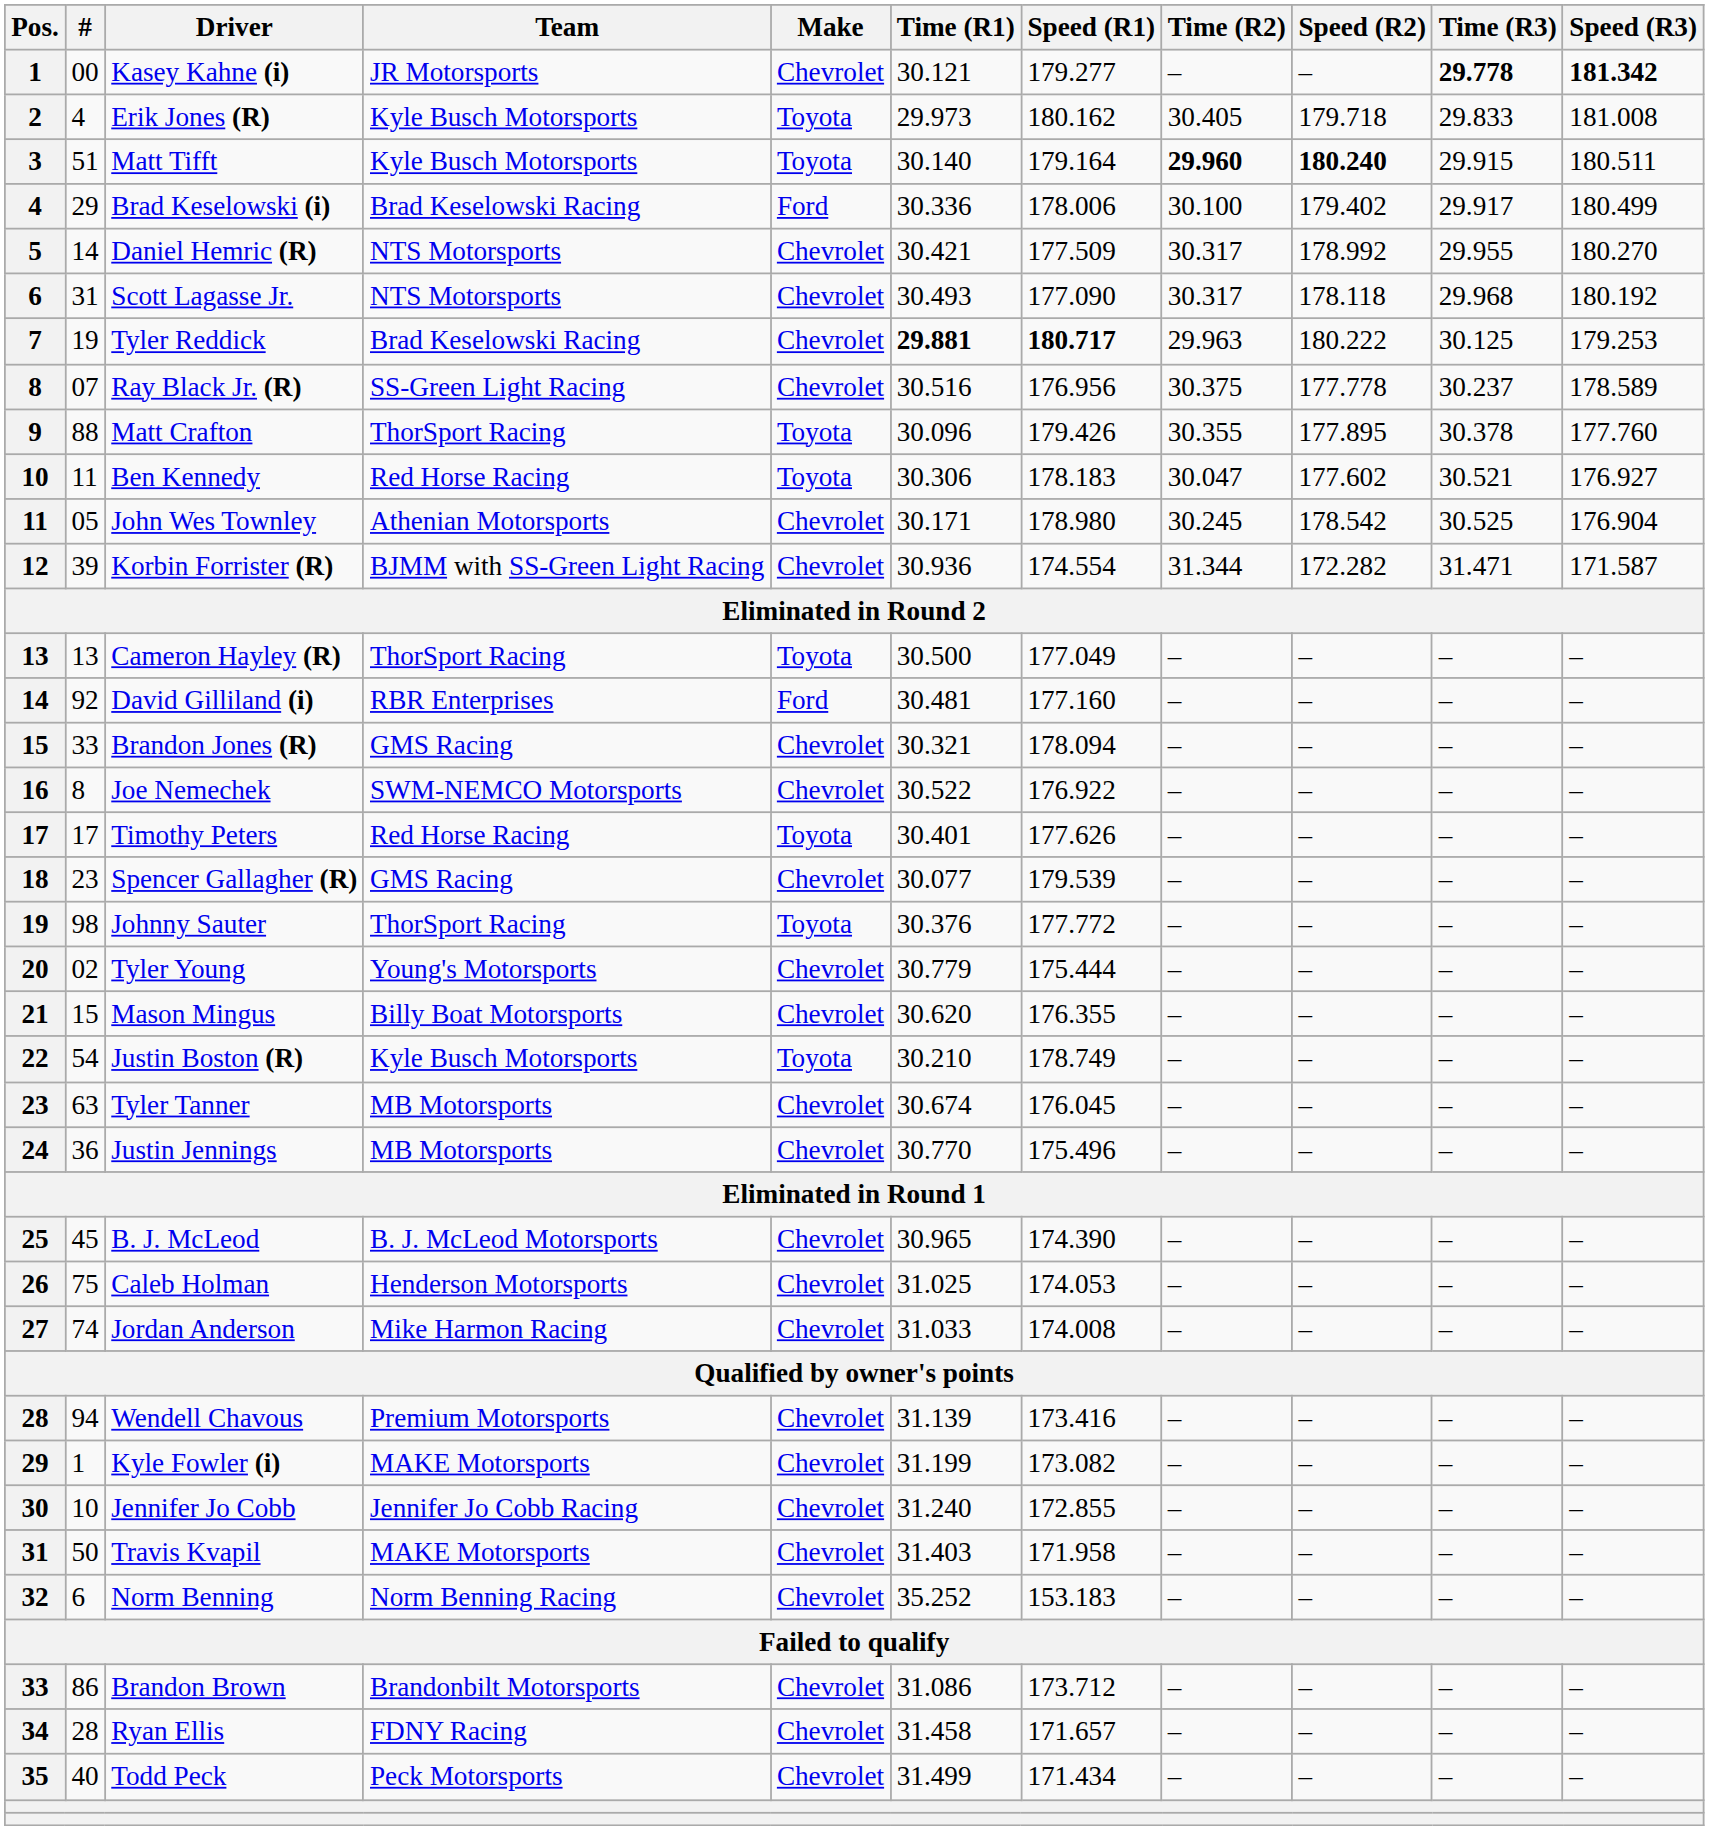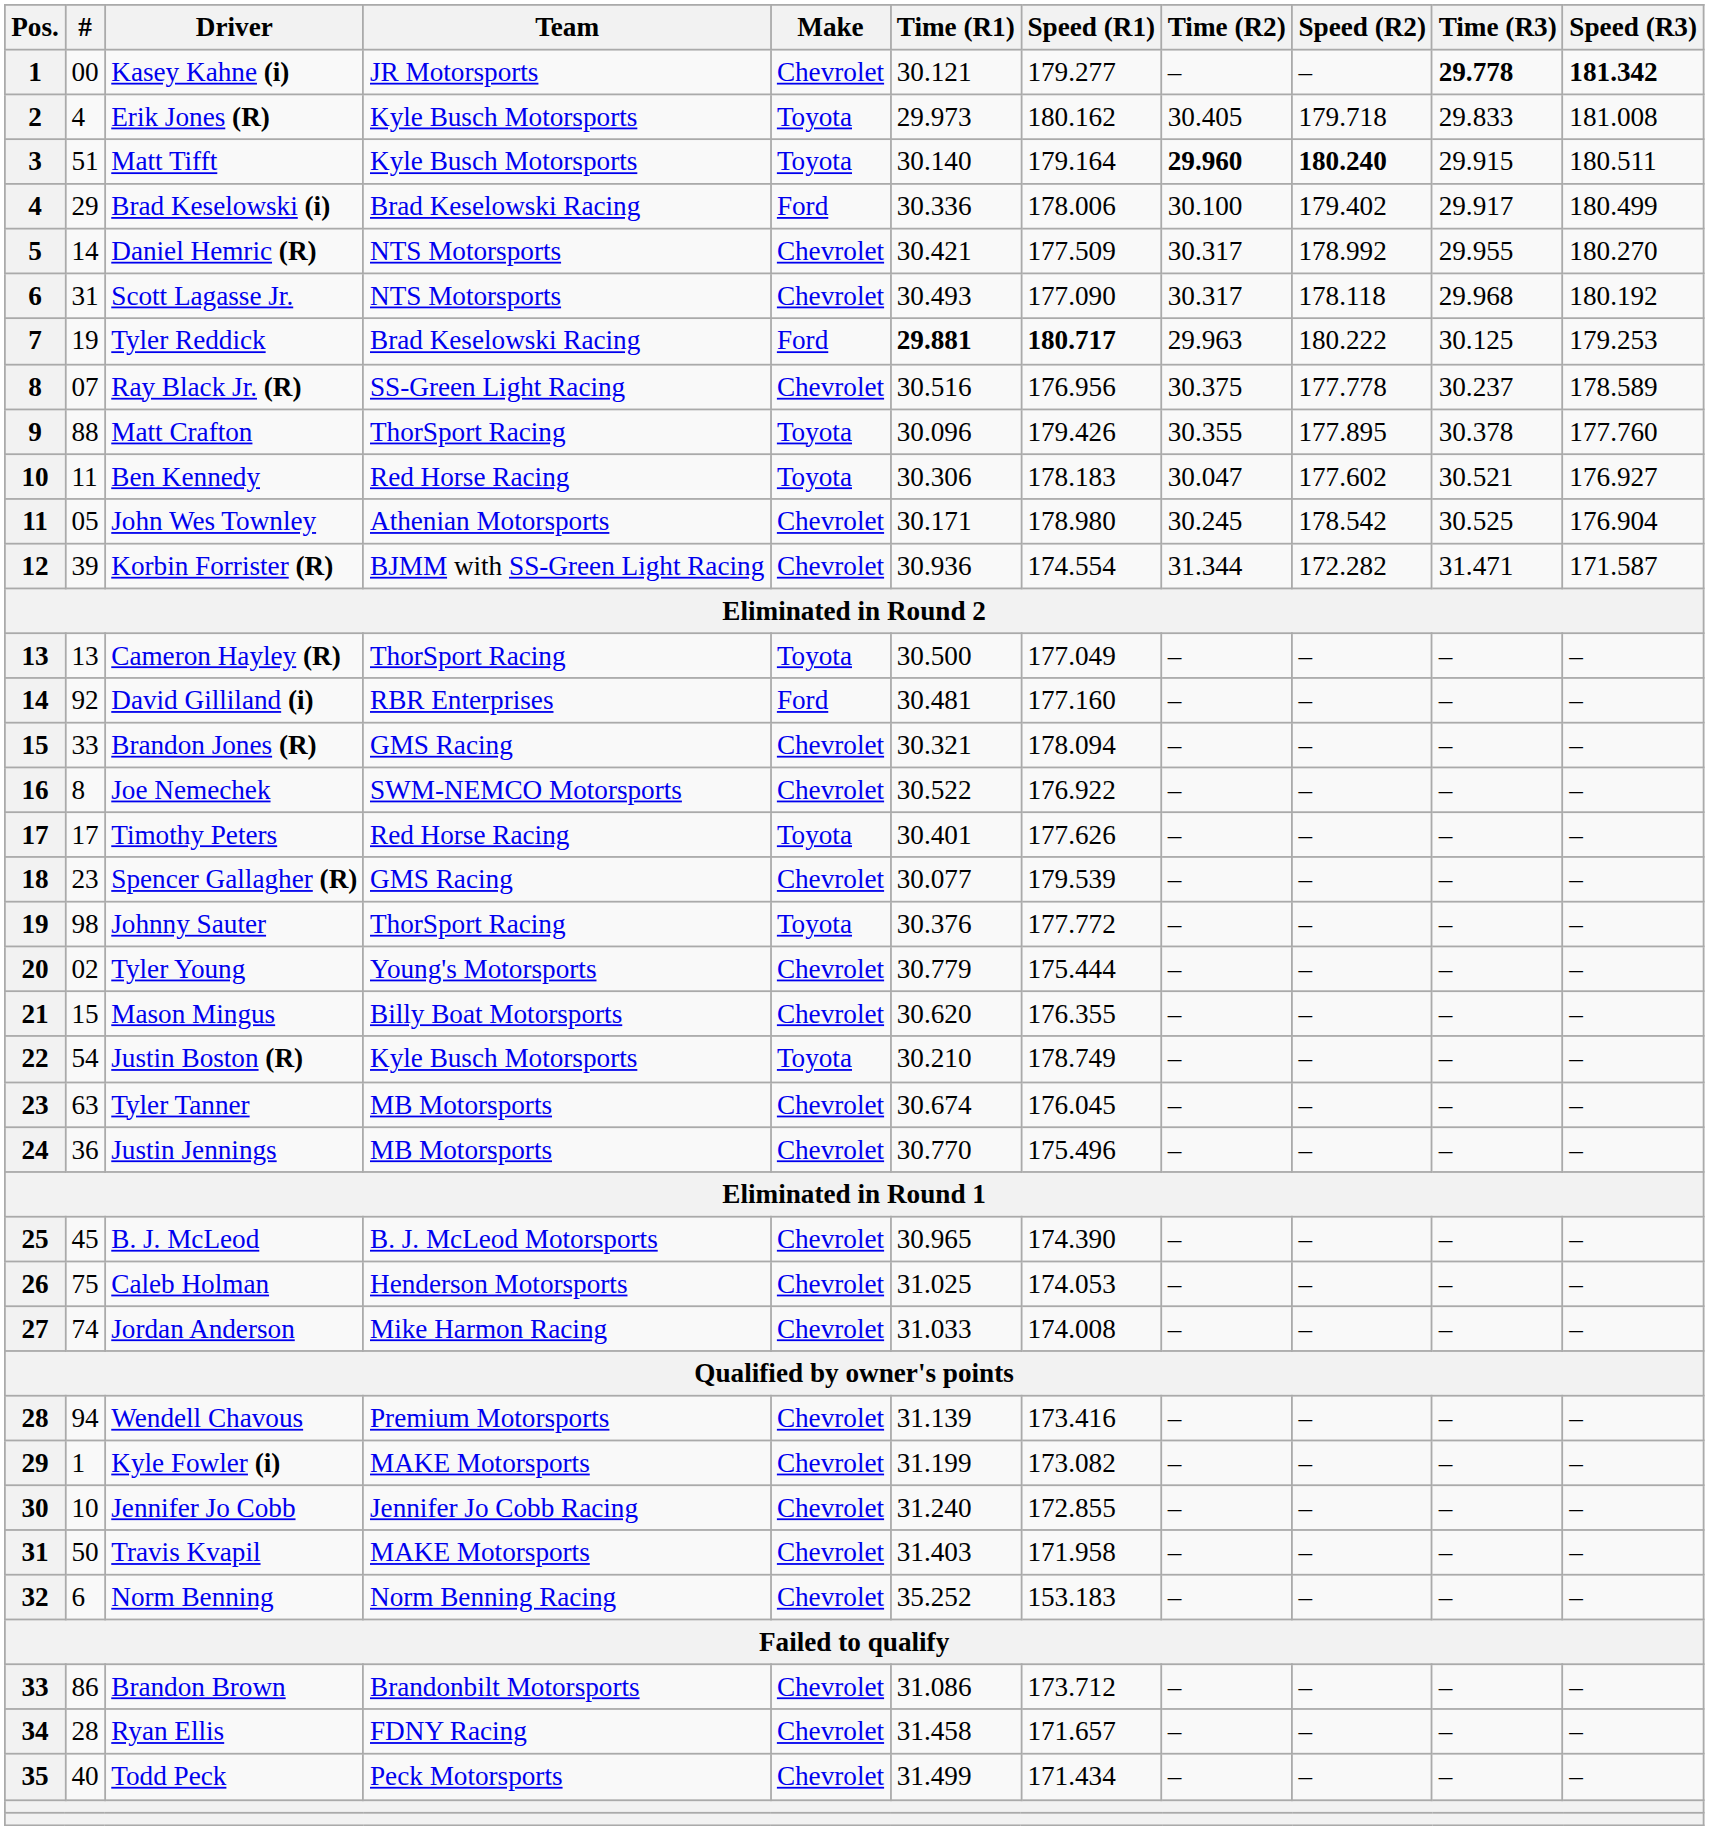 <table class="wikitable" style="font-size:95%">
 <tr>
 <th>Pos.</th>
 <th>#</th>
 <th>Driver</th>
 <th>Team</th>
 <th>Make</th>
 <th>Time (R1)</th>
 <th>Speed (R1)</th>
 <th>Time (R2)</th>
 <th>Speed (R2)</th>
 <th>Time (R3)</th>
 <th>Speed (R3)</th>
 </tr>
 <tr>
 <th>1</th>
 <td>00</td>
 <td><a href='#'>Kasey Kahne</a> <strong>(i)</strong></td>
 <td><a href='#'>JR Motorsports</a></td>
 <td><a href='#'>Chevrolet</a></td>
 <td>30.121</td>
 <td>179.277</td>
 <td>–</td>
 <td>–</td>
 <td><strong>29.778</strong></td>
 <td><strong>181.342</strong></td>
 </tr>
 <tr>
 <th>2</th>
 <td>4</td>
 <td><a href='#'>Erik Jones</a> <strong>(R)</strong></td>
 <td><a href='#'>Kyle Busch Motorsports</a></td>
 <td><a href='#'>Toyota</a></td>
 <td>29.973</td>
 <td>180.162</td>
 <td>30.405</td>
 <td>179.718</td>
 <td>29.833</td>
 <td>181.008</td>
 </tr>
 <tr>
 <th>3</th>
 <td>51</td>
 <td><a href='#'>Matt Tifft</a></td>
 <td><a href='#'>Kyle Busch Motorsports</a></td>
 <td><a href='#'>Toyota</a></td>
 <td>30.140</td>
 <td>179.164</td>
 <td><strong>29.960</strong></td>
 <td><strong>180.240</strong></td>
 <td>29.915</td>
 <td>180.511</td>
 </tr>
 <tr>
 <th>4</th>
 <td>29</td>
 <td><a href='#'>Brad Keselowski</a> <strong>(i)</strong></td>
 <td><a href='#'>Brad Keselowski Racing</a></td>
 <td><a href='#'>Ford</a></td>
 <td>30.336</td>
 <td>178.006</td>
 <td>30.100</td>
 <td>179.402</td>
 <td>29.917</td>
 <td>180.499</td>
 </tr>
 <tr>
 <th>5</th>
 <td>14</td>
 <td><a href='#'>Daniel Hemric</a> <strong>(R)</strong></td>
 <td><a href='#'>NTS Motorsports</a></td>
 <td><a href='#'>Chevrolet</a></td>
 <td>30.421</td>
 <td>177.509</td>
 <td>30.317</td>
 <td>178.992</td>
 <td>29.955</td>
 <td>180.270</td>
 </tr>
 <tr>
 <th>6</th>
 <td>31</td>
 <td><a href='#'>Scott Lagasse Jr.</a></td>
 <td><a href='#'>NTS Motorsports</a></td>
 <td><a href='#'>Chevrolet</a></td>
 <td>30.493</td>
 <td>177.090</td>
 <td>30.317</td>
 <td>178.118</td>
 <td>29.968</td>
 <td>180.192</td>
 </tr>
 <tr>
 <th>7</th>
 <td>19</td>
 <td><a href='#'>Tyler Reddick</a></td>
 <td><a href='#'>Brad Keselowski Racing</a></td>
-<td><a href='#'>Chevrolet</a></td>
+<td><a href='#'>Ford</a></td>
 <td><strong>29.881</strong></td>
 <td><strong>180.717</strong></td>
 <td>29.963</td>
 <td>180.222</td>
 <td>30.125</td>
 <td>179.253</td>
 </tr>
 <tr>
 <th>8</th>
 <td>07</td>
 <td><a href='#'>Ray Black Jr.</a> <strong>(R)</strong></td>
 <td><a href='#'>SS-Green Light Racing</a></td>
 <td><a href='#'>Chevrolet</a></td>
 <td>30.516</td>
 <td>176.956</td>
 <td>30.375</td>
 <td>177.778</td>
 <td>30.237</td>
 <td>178.589</td>
 </tr>
 <tr>
 <th>9</th>
 <td>88</td>
 <td><a href='#'>Matt Crafton</a></td>
 <td><a href='#'>ThorSport Racing</a></td>
 <td><a href='#'>Toyota</a></td>
 <td>30.096</td>
 <td>179.426</td>
 <td>30.355</td>
 <td>177.895</td>
 <td>30.378</td>
 <td>177.760</td>
 </tr>
 <tr>
 <th>10</th>
 <td>11</td>
 <td><a href='#'>Ben Kennedy</a></td>
 <td><a href='#'>Red Horse Racing</a></td>
 <td><a href='#'>Toyota</a></td>
 <td>30.306</td>
 <td>178.183</td>
 <td>30.047</td>
 <td>177.602</td>
 <td>30.521</td>
 <td>176.927</td>
 </tr>
 <tr>
 <th>11</th>
 <td>05</td>
 <td><a href='#'>John Wes Townley</a></td>
 <td><a href='#'>Athenian Motorsports</a></td>
 <td><a href='#'>Chevrolet</a></td>
 <td>30.171</td>
 <td>178.980</td>
 <td>30.245</td>
 <td>178.542</td>
 <td>30.525</td>
 <td>176.904</td>
 </tr>
 <tr>
 <th>12</th>
 <td>39</td>
 <td><a href='#'>Korbin Forrister</a> <strong>(R)</strong></td>
 <td><a href='#'>BJMM</a> with <a href='#'>SS-Green Light Racing</a></td>
 <td><a href='#'>Chevrolet</a></td>
 <td>30.936</td>
 <td>174.554</td>
 <td>31.344</td>
 <td>172.282</td>
 <td>31.471</td>
 <td>171.587</td>
 </tr>
 <tr>
 <th colspan="11">Eliminated in Round 2</th>
 </tr>
 <tr>
 <th>13</th>
 <td>13</td>
 <td><a href='#'>Cameron Hayley</a> <strong>(R)</strong></td>
 <td><a href='#'>ThorSport Racing</a></td>
 <td><a href='#'>Toyota</a></td>
 <td>30.500</td>
 <td>177.049</td>
 <td>–</td>
 <td>–</td>
 <td>–</td>
 <td>–</td>
 </tr>
 <tr>
 <th>14</th>
 <td>92</td>
 <td><a href='#'>David Gilliland</a> <strong>(i)</strong></td>
 <td><a href='#'>RBR Enterprises</a></td>
 <td><a href='#'>Ford</a></td>
 <td>30.481</td>
 <td>177.160</td>
 <td>–</td>
 <td>–</td>
 <td>–</td>
 <td>–</td>
 </tr>
 <tr>
 <th>15</th>
 <td>33</td>
 <td><a href='#'>Brandon Jones</a> <strong>(R)</strong></td>
 <td><a href='#'>GMS Racing</a></td>
 <td><a href='#'>Chevrolet</a></td>
 <td>30.321</td>
 <td>178.094</td>
 <td>–</td>
 <td>–</td>
 <td>–</td>
 <td>–</td>
 </tr>
 <tr>
 <th>16</th>
 <td>8</td>
 <td><a href='#'>Joe Nemechek</a></td>
 <td><a href='#'>SWM-NEMCO Motorsports</a></td>
 <td><a href='#'>Chevrolet</a></td>
 <td>30.522</td>
 <td>176.922</td>
 <td>–</td>
 <td>–</td>
 <td>–</td>
 <td>–</td>
 </tr>
 <tr>
 <th>17</th>
 <td>17</td>
 <td><a href='#'>Timothy Peters</a></td>
 <td><a href='#'>Red Horse Racing</a></td>
 <td><a href='#'>Toyota</a></td>
 <td>30.401</td>
 <td>177.626</td>
 <td>–</td>
 <td>–</td>
 <td>–</td>
 <td>–</td>
 </tr>
 <tr>
 <th>18</th>
 <td>23</td>
 <td><a href='#'>Spencer Gallagher</a> <strong>(R)</strong></td>
 <td><a href='#'>GMS Racing</a></td>
 <td><a href='#'>Chevrolet</a></td>
 <td>30.077</td>
 <td>179.539</td>
 <td>–</td>
 <td>–</td>
 <td>–</td>
 <td>–</td>
 </tr>
 <tr>
 <th>19</th>
 <td>98</td>
 <td><a href='#'>Johnny Sauter</a></td>
 <td><a href='#'>ThorSport Racing</a></td>
 <td><a href='#'>Toyota</a></td>
 <td>30.376</td>
 <td>177.772</td>
 <td>–</td>
 <td>–</td>
 <td>–</td>
 <td>–</td>
 </tr>
 <tr>
 <th>20</th>
 <td>02</td>
 <td><a href='#'>Tyler Young</a></td>
 <td><a href='#'>Young's Motorsports</a></td>
 <td><a href='#'>Chevrolet</a></td>
 <td>30.779</td>
 <td>175.444</td>
 <td>–</td>
 <td>–</td>
 <td>–</td>
 <td>–</td>
 </tr>
 <tr>
 <th>21</th>
 <td>15</td>
 <td><a href='#'>Mason Mingus</a></td>
 <td><a href='#'>Billy Boat Motorsports</a></td>
 <td><a href='#'>Chevrolet</a></td>
 <td>30.620</td>
 <td>176.355</td>
 <td>–</td>
 <td>–</td>
 <td>–</td>
 <td>–</td>
 </tr>
 <tr>
 <th>22</th>
 <td>54</td>
 <td><a href='#'>Justin Boston</a> <strong>(R)</strong></td>
 <td><a href='#'>Kyle Busch Motorsports</a></td>
 <td><a href='#'>Toyota</a></td>
 <td>30.210</td>
 <td>178.749</td>
 <td>–</td>
 <td>–</td>
 <td>–</td>
 <td>–</td>
 </tr>
 <tr>
 <th>23</th>
 <td>63</td>
 <td><a href='#'>Tyler Tanner</a></td>
 <td><a href='#'>MB Motorsports</a></td>
 <td><a href='#'>Chevrolet</a></td>
 <td>30.674</td>
 <td>176.045</td>
 <td>–</td>
 <td>–</td>
 <td>–</td>
 <td>–</td>
 </tr>
 <tr>
 <th>24</th>
 <td>36</td>
 <td><a href='#'>Justin Jennings</a></td>
 <td><a href='#'>MB Motorsports</a></td>
 <td><a href='#'>Chevrolet</a></td>
 <td>30.770</td>
 <td>175.496</td>
 <td>–</td>
 <td>–</td>
 <td>–</td>
 <td>–</td>
 </tr>
 <tr>
 <th colspan="11">Eliminated in Round 1</th>
 </tr>
 <tr>
 <th>25</th>
 <td>45</td>
 <td><a href='#'>B. J. McLeod</a></td>
 <td><a href='#'>B. J. McLeod Motorsports</a></td>
 <td><a href='#'>Chevrolet</a></td>
 <td>30.965</td>
 <td>174.390</td>
 <td>–</td>
 <td>–</td>
 <td>–</td>
 <td>–</td>
 </tr>
 <tr>
 <th>26</th>
 <td>75</td>
 <td><a href='#'>Caleb Holman</a></td>
 <td><a href='#'>Henderson Motorsports</a></td>
 <td><a href='#'>Chevrolet</a></td>
 <td>31.025</td>
 <td>174.053</td>
 <td>–</td>
 <td>–</td>
 <td>–</td>
 <td>–</td>
 </tr>
 <tr>
 <th>27</th>
 <td>74</td>
 <td><a href='#'>Jordan Anderson</a></td>
 <td><a href='#'>Mike Harmon Racing</a></td>
 <td><a href='#'>Chevrolet</a></td>
 <td>31.033</td>
 <td>174.008</td>
 <td>–</td>
 <td>–</td>
 <td>–</td>
 <td>–</td>
 </tr>
 <tr>
 <th colspan="11">Qualified by owner's points</th>
 </tr>
 <tr>
 <th>28</th>
 <td>94</td>
 <td><a href='#'>Wendell Chavous</a></td>
 <td><a href='#'>Premium Motorsports</a></td>
 <td><a href='#'>Chevrolet</a></td>
 <td>31.139</td>
 <td>173.416</td>
 <td>–</td>
 <td>–</td>
 <td>–</td>
 <td>–</td>
 </tr>
 <tr>
 <th>29</th>
 <td>1</td>
 <td><a href='#'>Kyle Fowler</a> <strong>(i)</strong></td>
 <td><a href='#'>MAKE Motorsports</a></td>
 <td><a href='#'>Chevrolet</a></td>
 <td>31.199</td>
 <td>173.082</td>
 <td>–</td>
 <td>–</td>
 <td>–</td>
 <td>–</td>
 </tr>
 <tr>
 <th>30</th>
 <td>10</td>
 <td><a href='#'>Jennifer Jo Cobb</a></td>
 <td><a href='#'>Jennifer Jo Cobb Racing</a></td>
 <td><a href='#'>Chevrolet</a></td>
 <td>31.240</td>
 <td>172.855</td>
 <td>–</td>
 <td>–</td>
 <td>–</td>
 <td>–</td>
 </tr>
 <tr>
 <th>31</th>
 <td>50</td>
 <td><a href='#'>Travis Kvapil</a></td>
 <td><a href='#'>MAKE Motorsports</a></td>
 <td><a href='#'>Chevrolet</a></td>
 <td>31.403</td>
 <td>171.958</td>
 <td>–</td>
 <td>–</td>
 <td>–</td>
 <td>–</td>
 </tr>
 <tr>
 <th>32</th>
 <td>6</td>
 <td><a href='#'>Norm Benning</a></td>
 <td><a href='#'>Norm Benning Racing</a></td>
 <td><a href='#'>Chevrolet</a></td>
 <td>35.252</td>
 <td>153.183</td>
 <td>–</td>
 <td>–</td>
 <td>–</td>
 <td>–</td>
 </tr>
 <tr>
 <th colspan="11">Failed to qualify</th>
 </tr>
 <tr>
 <th>33</th>
 <td>86</td>
 <td><a href='#'>Brandon Brown</a></td>
 <td><a href='#'>Brandonbilt Motorsports</a></td>
 <td><a href='#'>Chevrolet</a></td>
 <td>31.086</td>
 <td>173.712</td>
 <td>–</td>
 <td>–</td>
 <td>–</td>
 <td>–</td>
 </tr>
 <tr>
 <th>34</th>
 <td>28</td>
 <td><a href='#'>Ryan Ellis</a></td>
 <td><a href='#'>FDNY Racing</a></td>
 <td><a href='#'>Chevrolet</a></td>
 <td>31.458</td>
 <td>171.657</td>
 <td>–</td>
 <td>–</td>
 <td>–</td>
 <td>–</td>
 </tr>
 <tr>
 <th>35</th>
 <td>40</td>
 <td><a href='#'>Todd Peck</a></td>
 <td><a href='#'>Peck Motorsports</a></td>
 <td><a href='#'>Chevrolet</a></td>
 <td>31.499</td>
 <td>171.434</td>
 <td>–</td>
 <td>–</td>
 <td>–</td>
 <td>–</td>
 </tr>
 <tr>
 <th colspan="11"></th>
 </tr>
 <tr>
 <th colspan="11"></th>
 </tr>
 </table>
